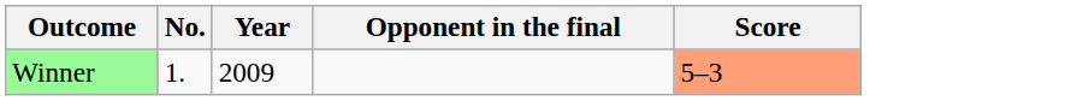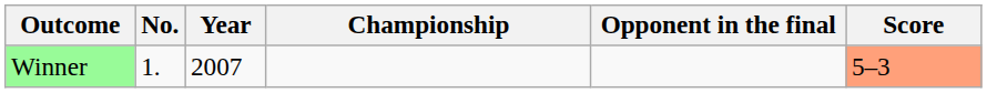 <table class="sortable wikitable">
 <tr>
 <th width="80">Outcome</th>
 <th width="20">No.</th>
 <th width="50">Year</th>
+<th width="250">Championship</th>
 <th width="200">Opponent in the final</th>
 <th width="100">Score</th>
 </tr>
 <tr>
 <td style="background:#98fb98;">Winner</td>
 <td>1.</td>
-<td>2009</td>
+<td>2007</td>
+<td></td>
 <td> </td>
 <td style="background: lightsalmon;">5–3</td>
 </tr>
 </table>
